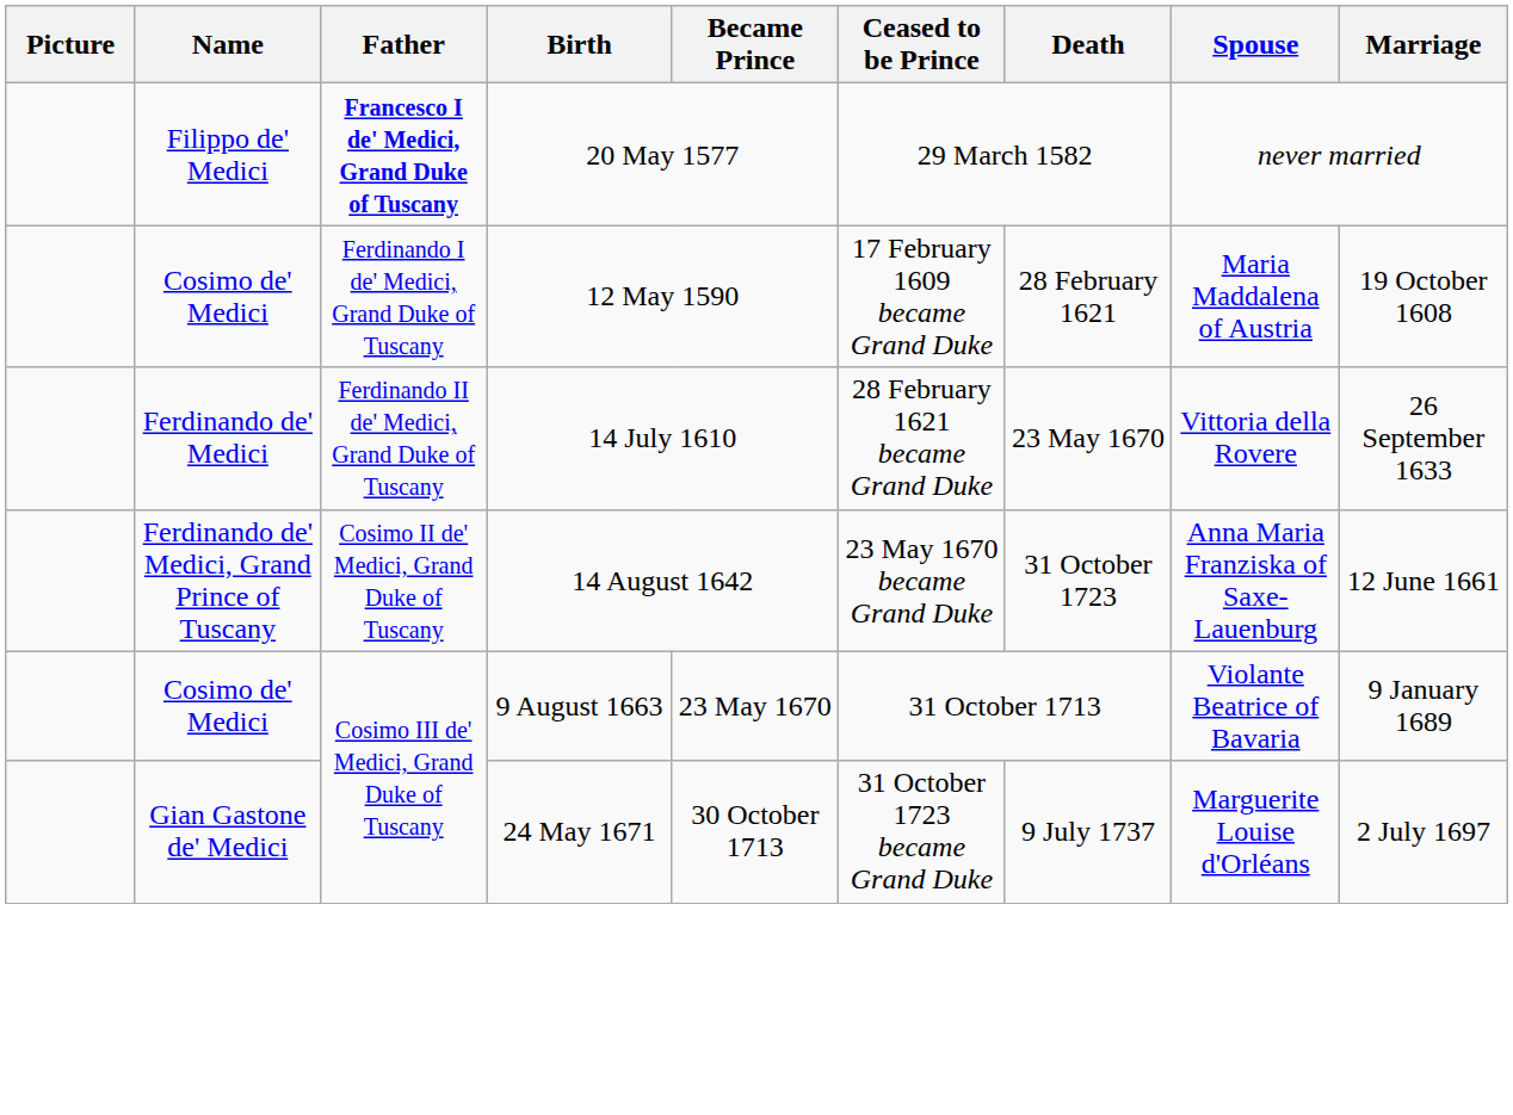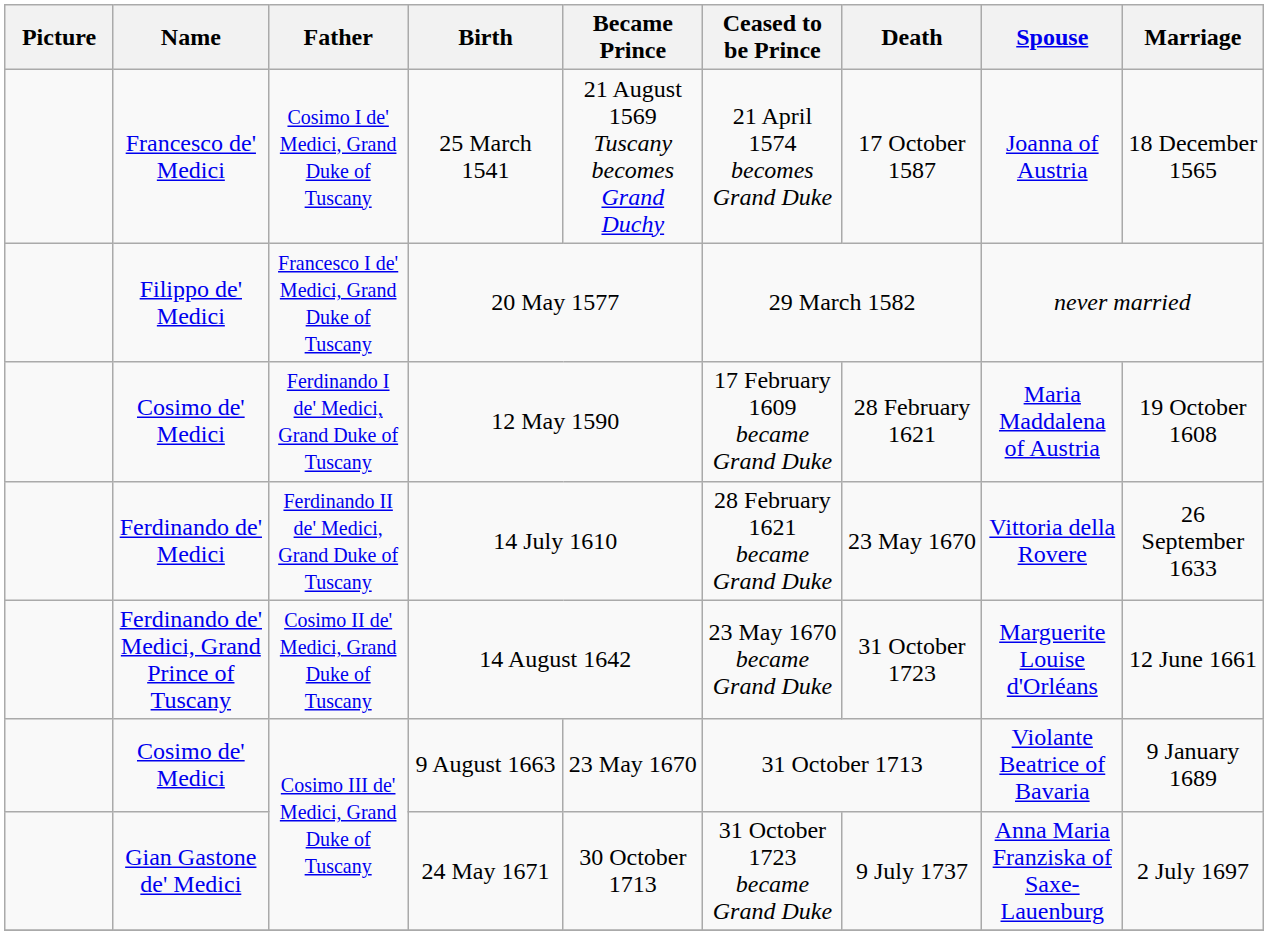 <table width=95% class="wikitable" style="text-align:center;">
 <tr>
 <th width = "7%">Picture</th>
 <th width = "10%">Name</th>
 <th width = "9%">Father</th>
 <th width = "10%">Birth</th>
 <th width = "9%">Became Prince</th>
 <th width = "9%">Ceased to be Prince</th>
 <th width = "9%">Death</th>
 <th width = "8%"><a href='#'>Spouse</a></th>
 <th width = "9%">Marriage</th>
 </tr>
 <tr>
 <td></td>
+<td><a href='#'>Francesco de' Medici</a></td>
+<td><small><a href='#'>Cosimo I de' Medici, Grand Duke of Tuscany</a></small></td>
+<td>25 March 1541</td>
+<td>21 August 1569<br><em>Tuscany becomes <a href='#'>Grand Duchy</a></em></td>
+<td>21 April 1574<br><em>becomes Grand Duke</em></td>
+<td>17 October 1587</td>
+<td><a href='#'>Joanna of Austria</a></td>
+<td>18 December 1565</td>
+</tr>
+<tr>
+<td></td>
 <td><a href='#'>Filippo de' Medici</a></td>
-<td><strong><small><a href='#'>Francesco I de' Medici, Grand Duke of Tuscany</a></small></strong></td>
+<td><small><a href='#'>Francesco I de' Medici, Grand Duke of Tuscany</a></small></td>
 <td align="center" colspan="2">20 May 1577</td>
 <td align="center" colspan="2">29 March 1582</td>
 <td align="center" colspan="2"><em>never married</em></td>
 </tr>
 <tr>
 <td></td>
 <td><a href='#'>Cosimo de' Medici</a></td>
 <td><small><a href='#'>Ferdinando I de' Medici, Grand Duke of Tuscany</a></small></td>
 <td align="center" colspan="2">12 May 1590</td>
 <td>17 February 1609<br><em>became Grand Duke</em></td>
 <td>28 February 1621</td>
 <td><a href='#'>Maria Maddalena of Austria</a></td>
 <td>19 October 1608</td>
 </tr>
 <tr>
 <td></td>
 <td><a href='#'>Ferdinando de' Medici</a></td>
 <td><small><a href='#'>Ferdinando II de' Medici, Grand Duke of Tuscany</a></small></td>
 <td align="center" colspan="2">14 July 1610</td>
 <td>28 February 1621<br><em>became Grand Duke</em></td>
 <td>23 May 1670</td>
 <td><a href='#'>Vittoria della Rovere</a></td>
 <td>26 September 1633</td>
 </tr>
 <tr>
 <td></td>
 <td><a href='#'>Ferdinando de' Medici, Grand Prince of Tuscany</a></td>
 <td><small><a href='#'>Cosimo II de' Medici, Grand Duke of Tuscany</a></small></td>
 <td align="center" colspan="2">14 August 1642</td>
 <td>23 May 1670<br><em>became Grand Duke</em></td>
 <td>31 October 1723</td>
-<td><a href='#'>Anna Maria Franziska of Saxe-Lauenburg</a></td>
+<td><a href='#'>Marguerite Louise d'Orléans</a></td>
 <td>12 June 1661</td>
 </tr>
 <tr>
 <td></td>
 <td><a href='#'>Cosimo de' Medici</a></td>
 <td align="center" rowspan="2"><small><a href='#'>Cosimo III de' Medici, Grand Duke of Tuscany</a></small></td>
 <td>9 August 1663</td>
 <td>23 May 1670</td>
 <td align="center" colspan="2">31 October 1713</td>
 <td><a href='#'>Violante Beatrice of Bavaria</a></td>
 <td>9 January 1689</td>
 </tr>
 <tr>
 <td></td>
 <td><a href='#'>Gian Gastone de' Medici</a></td>
 <td>24 May 1671</td>
 <td>30 October 1713</td>
 <td>31 October 1723<br><em>became Grand Duke</em></td>
 <td>9 July 1737</td>
-<td><a href='#'>Marguerite Louise d'Orléans</a></td>
+<td><a href='#'>Anna Maria Franziska of Saxe-Lauenburg</a></td>
 <td>2 July 1697</td>
 </tr>
 <tr>
 </tr>
 </table>
